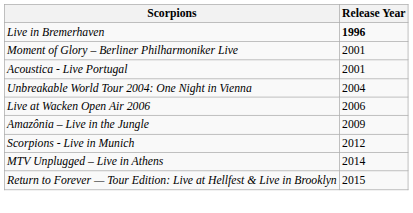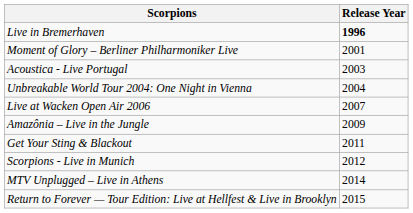 <table class="wikitable">
 <tr>
 <th>Scorpions</th>
 <th>Release Year</th>
 </tr>
 <tr>
 <td><em>Live in Bremerhaven</em></td>
 <td><strong>1996</strong></td>
 </tr>
 <tr>
 <td><em>Moment of Glory – Berliner Philharmoniker Live</em></td>
 <td>2001</td>
 </tr>
 <tr>
 <td><em>Acoustica - Live Portugal</em></td>
-<td>2001</td>
+<td>2003</td>
 </tr>
 <tr>
 <td><em>Unbreakable World Tour 2004: One Night in Vienna</em></td>
 <td>2004</td>
 </tr>
 <tr>
 <td><em>Live at Wacken Open Air 2006</em></td>
-<td>2006</td>
+<td>2007</td>
 </tr>
 <tr>
 <td><em>Amazônia – Live in the Jungle</em></td>
 <td>2009</td>
+</tr>
+<tr>
+<td><em>Get Your Sting & Blackout</em></td>
+<td>2011</td>
 </tr>
 <tr>
 <td><em>Scorpions - Live in Munich</em></td>
 <td>2012</td>
 </tr>
 <tr>
 <td><em>MTV Unplugged – Live in Athens</em></td>
 <td>2014</td>
 </tr>
 <tr>
 <td><em>Return to Forever — Tour Edition: Live at Hellfest & Live in Brooklyn</em></td>
 <td>2015</td>
 </tr>
 </table>
